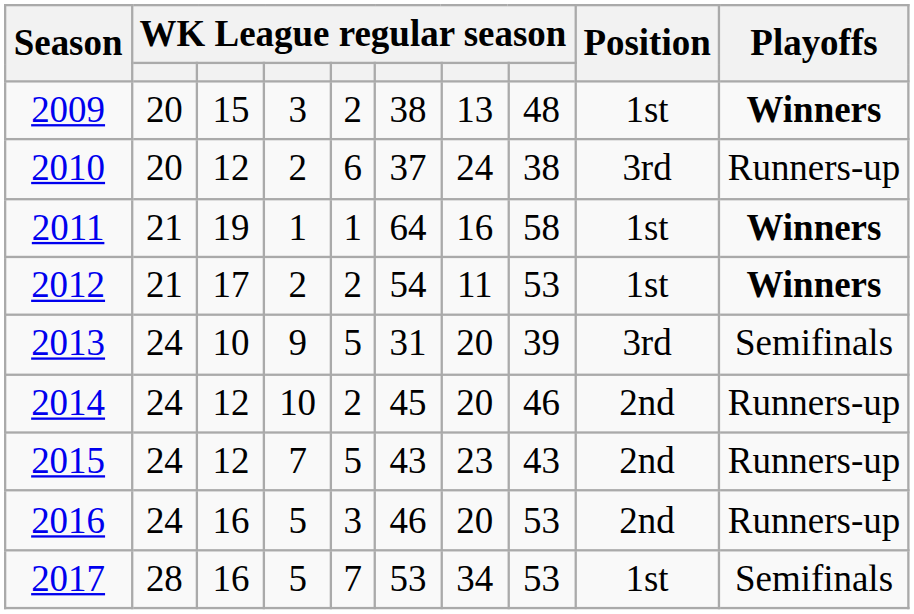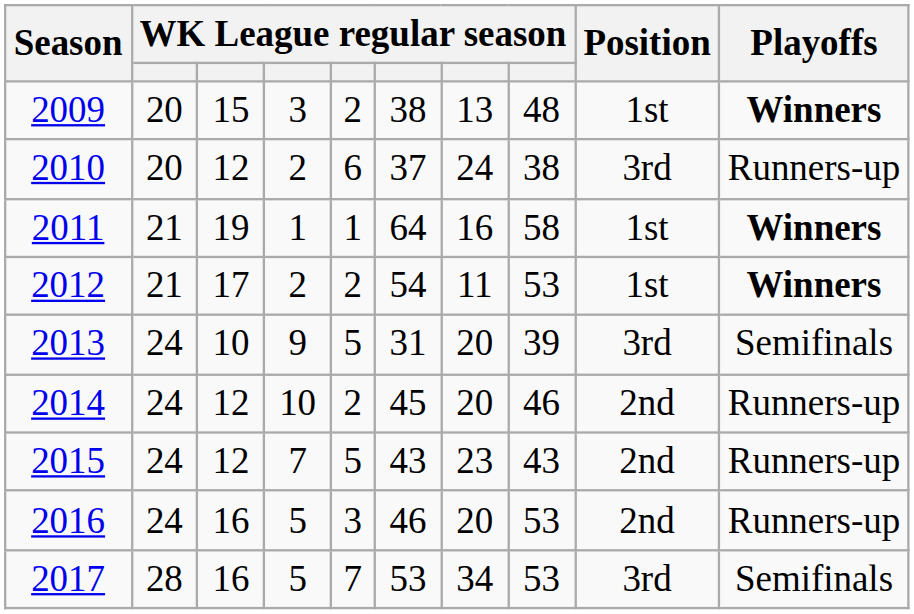 <table class="wikitable sortable" style="text-align: center">
 <tr>
 <th scope="col" rowspan="2">Season</th>
 <th colspan="7" class="unsortable">WK League regular season</th>
 <th scope="col" rowspan=2  class="unsortable">Position</th>
 <th scope="col" rowspan=2 class="unsortable">Playoffs</th>
 </tr>
 <tr>
 <th></th>
 <th></th>
 <th></th>
 <th></th>
 <th></th>
 <th></th>
 <th></th>
 </tr>
 <tr>
 <td><a href='#'>2009</a></td>
 <td>20</td>
 <td>15</td>
 <td>3</td>
 <td>2</td>
 <td>38</td>
 <td>13</td>
 <td>48</td>
 <td>1st</td>
 <td><strong>Winners</strong></td>
 </tr>
 <tr>
 <td><a href='#'>2010</a></td>
 <td>20</td>
 <td>12</td>
 <td>2</td>
 <td>6</td>
 <td>37</td>
 <td>24</td>
 <td>38</td>
 <td>3rd</td>
 <td>Runners-up</td>
 </tr>
 <tr>
 <td><a href='#'>2011</a></td>
 <td>21</td>
 <td>19</td>
 <td>1</td>
 <td>1</td>
 <td>64</td>
 <td>16</td>
 <td>58</td>
 <td>1st</td>
 <td><strong>Winners</strong></td>
 </tr>
 <tr>
 <td><a href='#'>2012</a></td>
 <td>21</td>
 <td>17</td>
 <td>2</td>
 <td>2</td>
 <td>54</td>
 <td>11</td>
 <td>53</td>
 <td>1st</td>
 <td><strong>Winners</strong></td>
 </tr>
 <tr>
 <td><a href='#'>2013</a></td>
 <td>24</td>
 <td>10</td>
 <td>9</td>
 <td>5</td>
 <td>31</td>
 <td>20</td>
 <td>39</td>
 <td>3rd</td>
 <td>Semifinals</td>
 </tr>
 <tr>
 <td><a href='#'>2014</a></td>
 <td>24</td>
 <td>12</td>
 <td>10</td>
 <td>2</td>
 <td>45</td>
 <td>20</td>
 <td>46</td>
 <td>2nd</td>
 <td>Runners-up</td>
 </tr>
 <tr>
 <td><a href='#'>2015</a></td>
 <td>24</td>
 <td>12</td>
 <td>7</td>
 <td>5</td>
 <td>43</td>
 <td>23</td>
 <td>43</td>
 <td>2nd</td>
 <td>Runners-up</td>
 </tr>
 <tr>
 <td><a href='#'>2016</a></td>
 <td>24</td>
 <td>16</td>
 <td>5</td>
 <td>3</td>
 <td>46</td>
 <td>20</td>
 <td>53</td>
 <td>2nd</td>
 <td>Runners-up</td>
 </tr>
 <tr>
 <td><a href='#'>2017</a></td>
 <td>28</td>
 <td>16</td>
 <td>5</td>
 <td>7</td>
 <td>53</td>
 <td>34</td>
 <td>53</td>
-<td>1st</td>
+<td>3rd</td>
 <td>Semifinals</td>
 </tr>
 </table>
